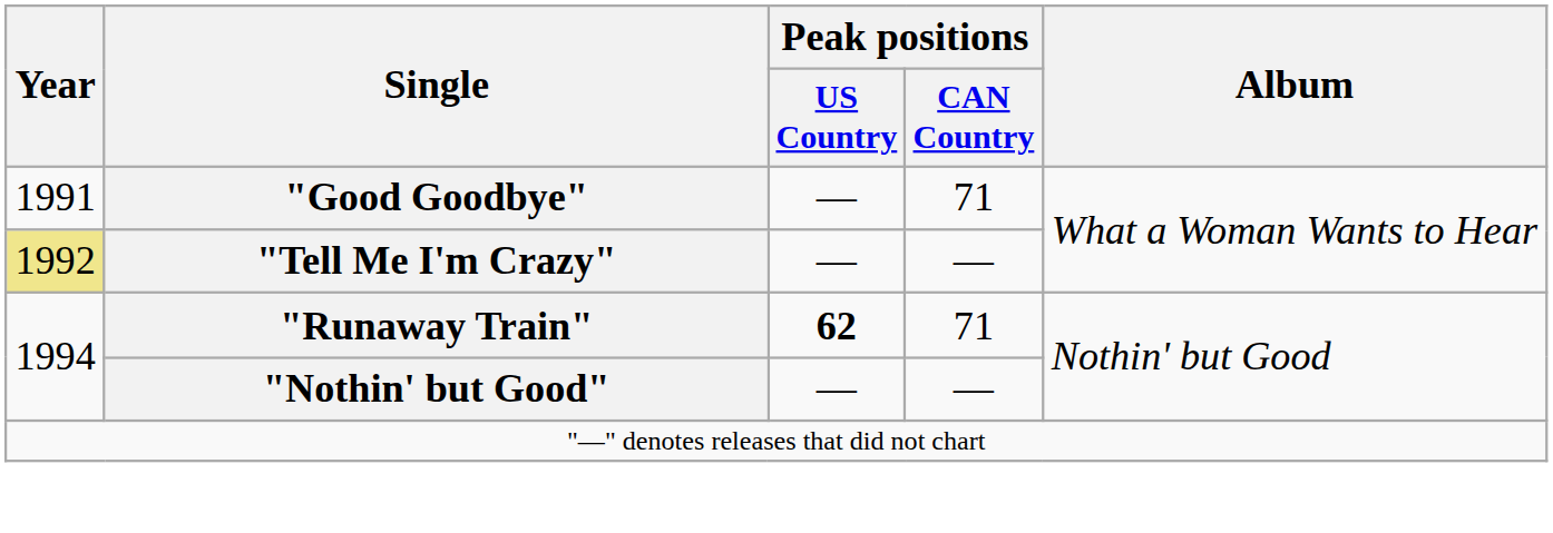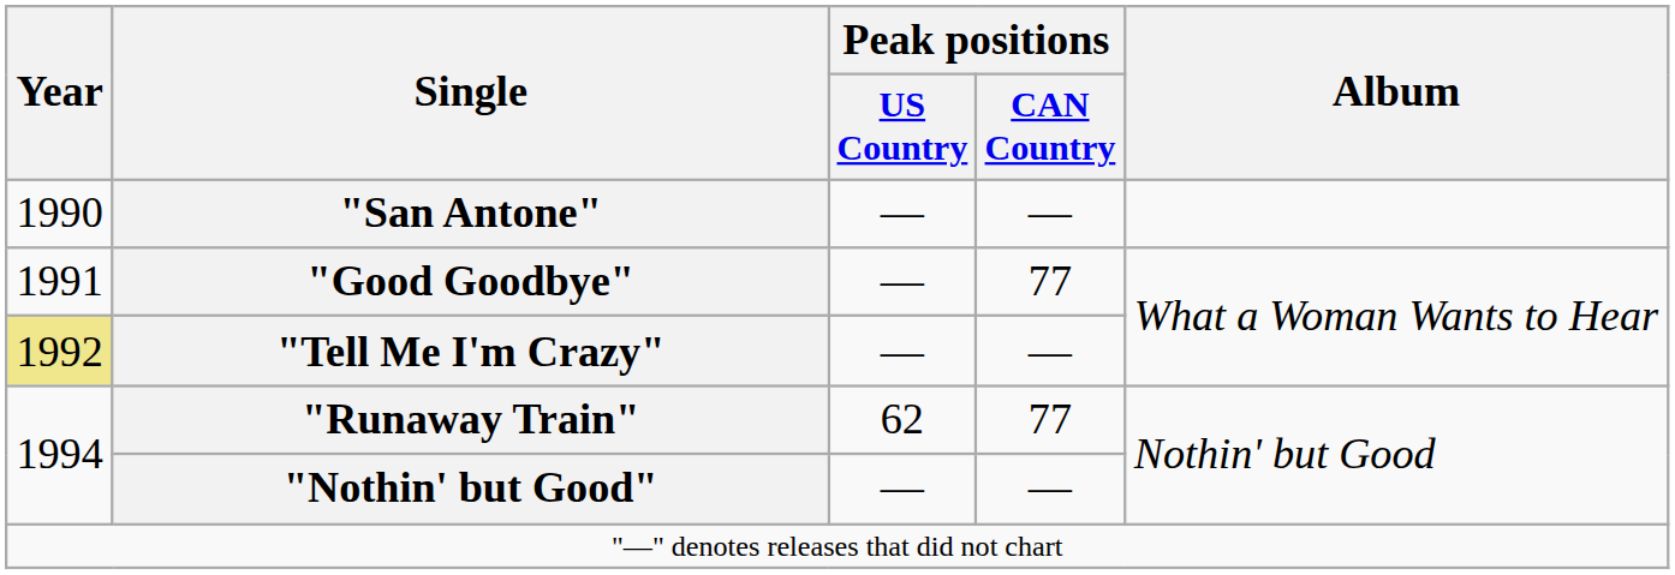 <table class="wikitable plainrowheaders" style="text-align:center;">
 <tr>
 <th rowspan="2">Year</th>
 <th rowspan="2" style="width:16em;">Single</th>
 <th colspan="2">Peak positions</th>
 <th rowspan="2">Album</th>
 </tr>
 <tr style="font-size:smaller;">
 <th style="width:45px;"><a href='#'>US Country</a><br></th>
 <th style="width:45px;"><a href='#'>CAN Country</a><br></th>
 </tr>
 <tr>
+<td>1990</td>
+<th scope="row">"San Antone"</th>
+<td>—</td>
+<td>—</td>
+<td></td>
+</tr>
+<tr>
 <td>1991</td>
 <th scope="row">"Good Goodbye"</th>
 <td>—</td>
-<td>71</td>
+<td>77</td>
 <td align="left" rowspan="2"><em>What a Woman Wants to Hear</em></td>
 </tr>
 <tr>
 <td style="background: khaki;">1992</td>
 <th scope="row">"Tell Me I'm Crazy"</th>
 <td>—</td>
 <td>—</td>
 </tr>
 <tr>
 <td rowspan="2">1994</td>
 <th scope="row">"Runaway Train"</th>
-<td><strong>62</strong></td>
-<td>71</td>
+<td>62</td>
+<td>77</td>
 <td align="left" rowspan="2"><em>Nothin' but Good</em></td>
 </tr>
 <tr>
 <th scope="row">"Nothin' but Good"</th>
 <td>—</td>
 <td>—</td>
 </tr>
 <tr>
 <td colspan="5" style="font-size:8pt">"—" denotes releases that did not chart</td>
 </tr>
 </table>
